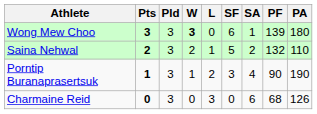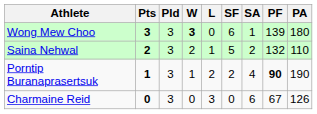 <table class=wikitable style="text-align:center">
 <tr>
 <th width=175>Athlete</th>
 <th width=20>Pts</th>
 <th width=20>Pld</th>
 <th width=20>W</th>
 <th width=20>L</th>
 <th width=20>SF</th>
 <th width=20>SA</th>
 <th width=20>PF</th>
 <th width=20>PA</th>
 </tr>
 <tr bgcolor=ccffcc>
 <td style="text-align:left"> <a href='#'>Wong Mew Choo</a></td>
 <td><strong>3</strong></td>
 <td>3</td>
 <td><strong>3</strong></td>
 <td>0</td>
 <td>6</td>
 <td>1</td>
 <td>139</td>
 <td>180</td>
 </tr>
 <tr bgcolor=ccffcc>
 <td style="text-align:left"> <a href='#'>Saina Nehwal</a></td>
 <td><strong>2</strong></td>
 <td>3</td>
 <td>2</td>
 <td>1</td>
 <td>5</td>
 <td>2</td>
 <td>132</td>
 <td>110</td>
 </tr>
 <tr bgcolor=>
 <td style="text-align:left"> <a href='#'>Porntip Buranaprasertsuk</a></td>
 <td><strong>1</strong></td>
 <td>3</td>
 <td>1</td>
 <td>2</td>
-<td>3</td>
+<td>2</td>
 <td>4</td>
-<td>90</td>
+<td><strong>90</strong></td>
 <td>190</td>
 </tr>
 <tr bgcolor=>
 <td style="text-align:left"> <a href='#'>Charmaine Reid</a></td>
 <td><strong>0</strong></td>
 <td>3</td>
 <td>0</td>
 <td>3</td>
 <td>0</td>
 <td>6</td>
-<td>68</td>
+<td>67</td>
 <td>126</td>
 </tr>
 </table>
